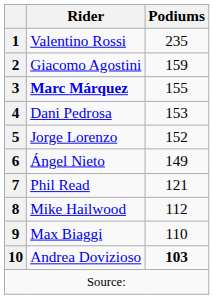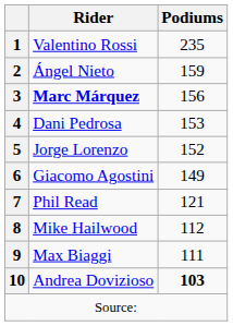 <table class="wikitable" style="text-align:center">
 <tr>
 <th></th>
 <th>Rider</th>
 <th>Podiums</th>
 </tr>
 <tr>
 <th>1</th>
 <td align=left> <a href='#'>Valentino Rossi</a></td>
 <td>235</td>
 </tr>
 <tr>
 <th>2</th>
-<td align=left> <a href='#'>Giacomo Agostini</a></td>
+<td align=left> <a href='#'>Ángel Nieto</a></td>
 <td>159</td>
 </tr>
 <tr>
 <th>3</th>
 <td align=left> <strong><a href='#'>Marc Márquez</a></strong></td>
-<td>155</td>
+<td>156</td>
 </tr>
 <tr>
 <th>4</th>
 <td align=left> <a href='#'>Dani Pedrosa</a></td>
 <td>153</td>
 </tr>
 <tr>
 <th>5</th>
 <td align=left> <a href='#'>Jorge Lorenzo</a></td>
 <td>152</td>
 </tr>
 <tr>
 <th>6</th>
-<td align=left> <a href='#'>Ángel Nieto</a></td>
+<td align=left> <a href='#'>Giacomo Agostini</a></td>
 <td>149</td>
 </tr>
 <tr>
 <th>7</th>
 <td align=left> <a href='#'>Phil Read</a></td>
 <td>121</td>
 </tr>
 <tr>
 <th>8</th>
 <td align=left> <a href='#'>Mike Hailwood</a></td>
 <td>112</td>
 </tr>
 <tr>
 <th>9</th>
 <td align=left> <a href='#'>Max Biaggi</a></td>
-<td>110</td>
+<td>111</td>
 </tr>
 <tr>
 <th>10</th>
 <td align=left> <a href='#'>Andrea Dovizioso</a></td>
 <td><strong>103</strong></td>
 </tr>
 <tr>
 <td colspan=3><small>Source:</small></td>
 </tr>
 </table>
